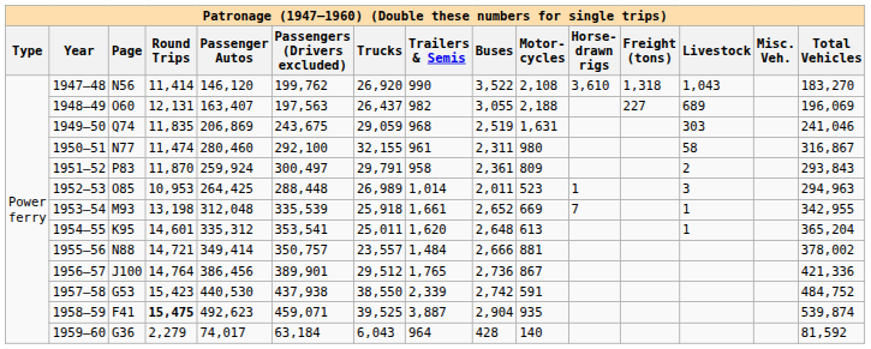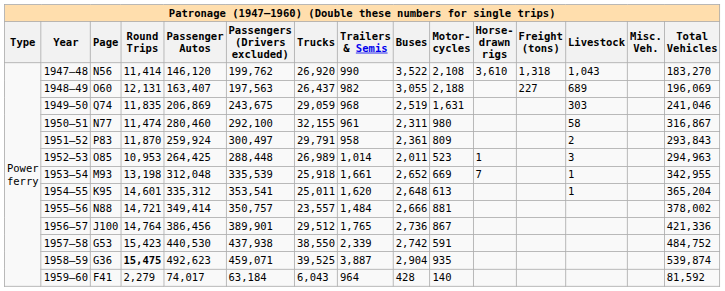 <table class="wikitable">
 <tr>
 <th colspan="15" style="background:#ffdead;">Patronage (1947–1960) (Double these numbers for single trips)</th>
 </tr>
 <tr>
 <th>Type</th>
 <th>Year</th>
 <th>Page</th>
 <th>Round <br>  Trips</th>
 <th>Passenger <br>  Autos</th>
 <th>Passengers <br>  (Drivers <br> excluded)</th>
 <th>Trucks</th>
 <th>Trailers <br>  & <a href='#'>Semis</a></th>
 <th>Buses</th>
 <th>Motor- <br> cycles</th>
 <th>Horse- <br> drawn <br> rigs</th>
 <th>Freight <br>  (tons)</th>
 <th>Livestock</th>
 <th>Misc. <br>  Veh.</th>
 <th>Total <br> Vehicles</th>
 </tr>
 <tr>
 <td rowspan=14>Power <br>  ferry</td>
 <td>1947–48</td>
 <td>N56</td>
 <td>11,414</td>
 <td>146,120</td>
 <td>199,762</td>
 <td>26,920</td>
 <td>990</td>
 <td>3,522</td>
 <td>2,108</td>
 <td>3,610</td>
 <td>1,318</td>
 <td>1,043</td>
 <td></td>
 <td>183,270</td>
 </tr>
 <tr>
 <td>1948–49</td>
 <td>O60</td>
 <td>12,131</td>
 <td>163,407</td>
 <td>197,563</td>
 <td>26,437</td>
 <td>982</td>
 <td>3,055</td>
 <td>2,188</td>
 <td></td>
 <td>227</td>
 <td>689</td>
 <td></td>
 <td>196,069</td>
 </tr>
 <tr>
 <td>1949–50</td>
 <td>Q74</td>
 <td>11,835</td>
 <td>206,869</td>
 <td>243,675</td>
 <td>29,059</td>
 <td>968</td>
 <td>2,519</td>
 <td>1,631</td>
 <td></td>
 <td></td>
 <td>303</td>
 <td></td>
 <td>241,046</td>
 </tr>
 <tr>
 <td>1950–51</td>
 <td>N77</td>
 <td>11,474</td>
 <td>280,460</td>
 <td>292,100</td>
 <td>32,155</td>
 <td>961</td>
 <td>2,311</td>
 <td>980</td>
 <td></td>
 <td></td>
 <td>58</td>
 <td></td>
 <td>316,867</td>
 </tr>
 <tr>
 <td>1951–52</td>
 <td>P83</td>
 <td>11,870</td>
 <td>259,924</td>
 <td>300,497</td>
 <td>29,791</td>
 <td>958</td>
 <td>2,361</td>
 <td>809</td>
 <td></td>
 <td></td>
 <td>2</td>
 <td></td>
 <td>293,843</td>
 </tr>
 <tr>
 <td>1952–53</td>
 <td>O85</td>
 <td>10,953</td>
 <td>264,425</td>
 <td>288,448</td>
 <td>26,989</td>
 <td>1,014</td>
 <td>2,011</td>
 <td>523</td>
 <td>1</td>
 <td></td>
 <td>3</td>
 <td></td>
 <td>294,963</td>
 </tr>
 <tr>
 <td>1953–54</td>
 <td>M93</td>
 <td>13,198</td>
 <td>312,048</td>
 <td>335,539</td>
 <td>25,918</td>
 <td>1,661</td>
 <td>2,652</td>
 <td>669</td>
 <td>7</td>
 <td></td>
 <td>1</td>
 <td></td>
 <td>342,955</td>
 </tr>
 <tr>
 <td>1954–55</td>
 <td>K95</td>
 <td>14,601</td>
 <td>335,312</td>
 <td>353,541</td>
 <td>25,011</td>
 <td>1,620</td>
 <td>2,648</td>
 <td>613</td>
 <td></td>
 <td></td>
 <td>1</td>
 <td></td>
 <td>365,204</td>
 </tr>
 <tr>
 <td>1955–56</td>
 <td>N88</td>
 <td>14,721</td>
 <td>349,414</td>
 <td>350,757</td>
 <td>23,557</td>
 <td>1,484</td>
 <td>2,666</td>
 <td>881</td>
 <td></td>
 <td></td>
 <td></td>
 <td></td>
 <td>378,002</td>
 </tr>
 <tr>
 <td>1956–57</td>
 <td>J100</td>
 <td>14,764</td>
 <td>386,456</td>
 <td>389,901</td>
 <td>29,512</td>
 <td>1,765</td>
 <td>2,736</td>
 <td>867</td>
 <td></td>
 <td></td>
 <td></td>
 <td></td>
 <td>421,336</td>
 </tr>
 <tr>
 <td>1957–58</td>
 <td>G53</td>
 <td>15,423</td>
 <td>440,530</td>
 <td>437,938</td>
 <td>38,550</td>
 <td>2,339</td>
 <td>2,742</td>
 <td>591</td>
 <td></td>
 <td></td>
 <td></td>
 <td></td>
 <td>484,752</td>
 </tr>
 <tr>
 <td>1958–59</td>
-<td>F41</td>
+<td>G36</td>
 <td><strong>15,475</strong></td>
 <td>492,623</td>
 <td>459,071</td>
 <td>39,525</td>
 <td>3,887</td>
 <td>2,904</td>
 <td>935</td>
 <td></td>
 <td></td>
 <td></td>
 <td></td>
 <td>539,874</td>
 </tr>
 <tr>
 <td>1959–60</td>
-<td>G36</td>
+<td>F41</td>
 <td>2,279</td>
 <td>74,017</td>
 <td>63,184</td>
 <td>6,043</td>
 <td>964</td>
 <td>428</td>
 <td>140</td>
 <td></td>
 <td></td>
 <td></td>
 <td></td>
 <td>81,592</td>
 </tr>
 </table>
